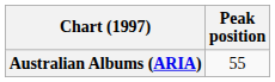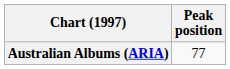 <table class="wikitable plainrowheaders">
 <tr>
 <th scope="col">Chart (1997)</th>
 <th scope="col">Peak<br>position</th>
 </tr>
 <tr>
 <th scope="row">Australian Albums (<a href='#'>ARIA</a>)</th>
-<td align="center">55</td>
+<td align="center">77</td>
 </tr>
 </table>
